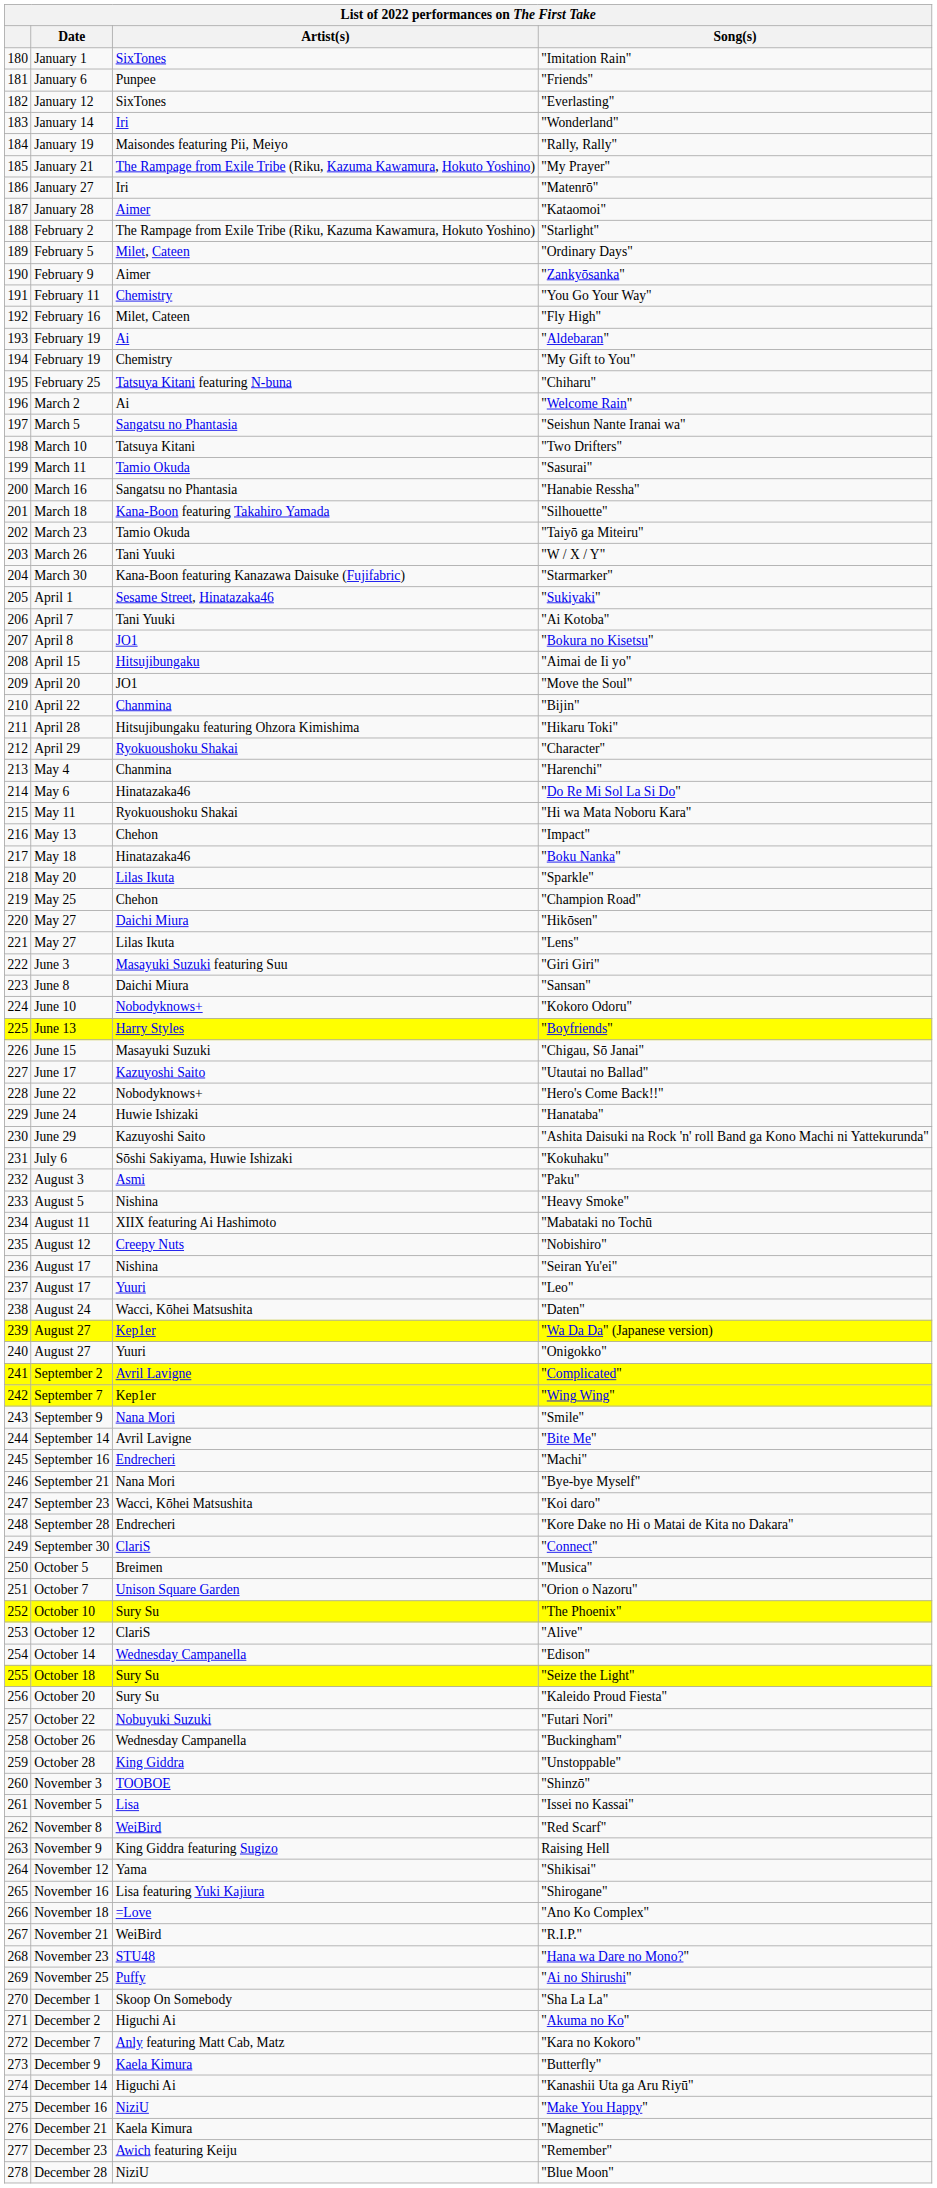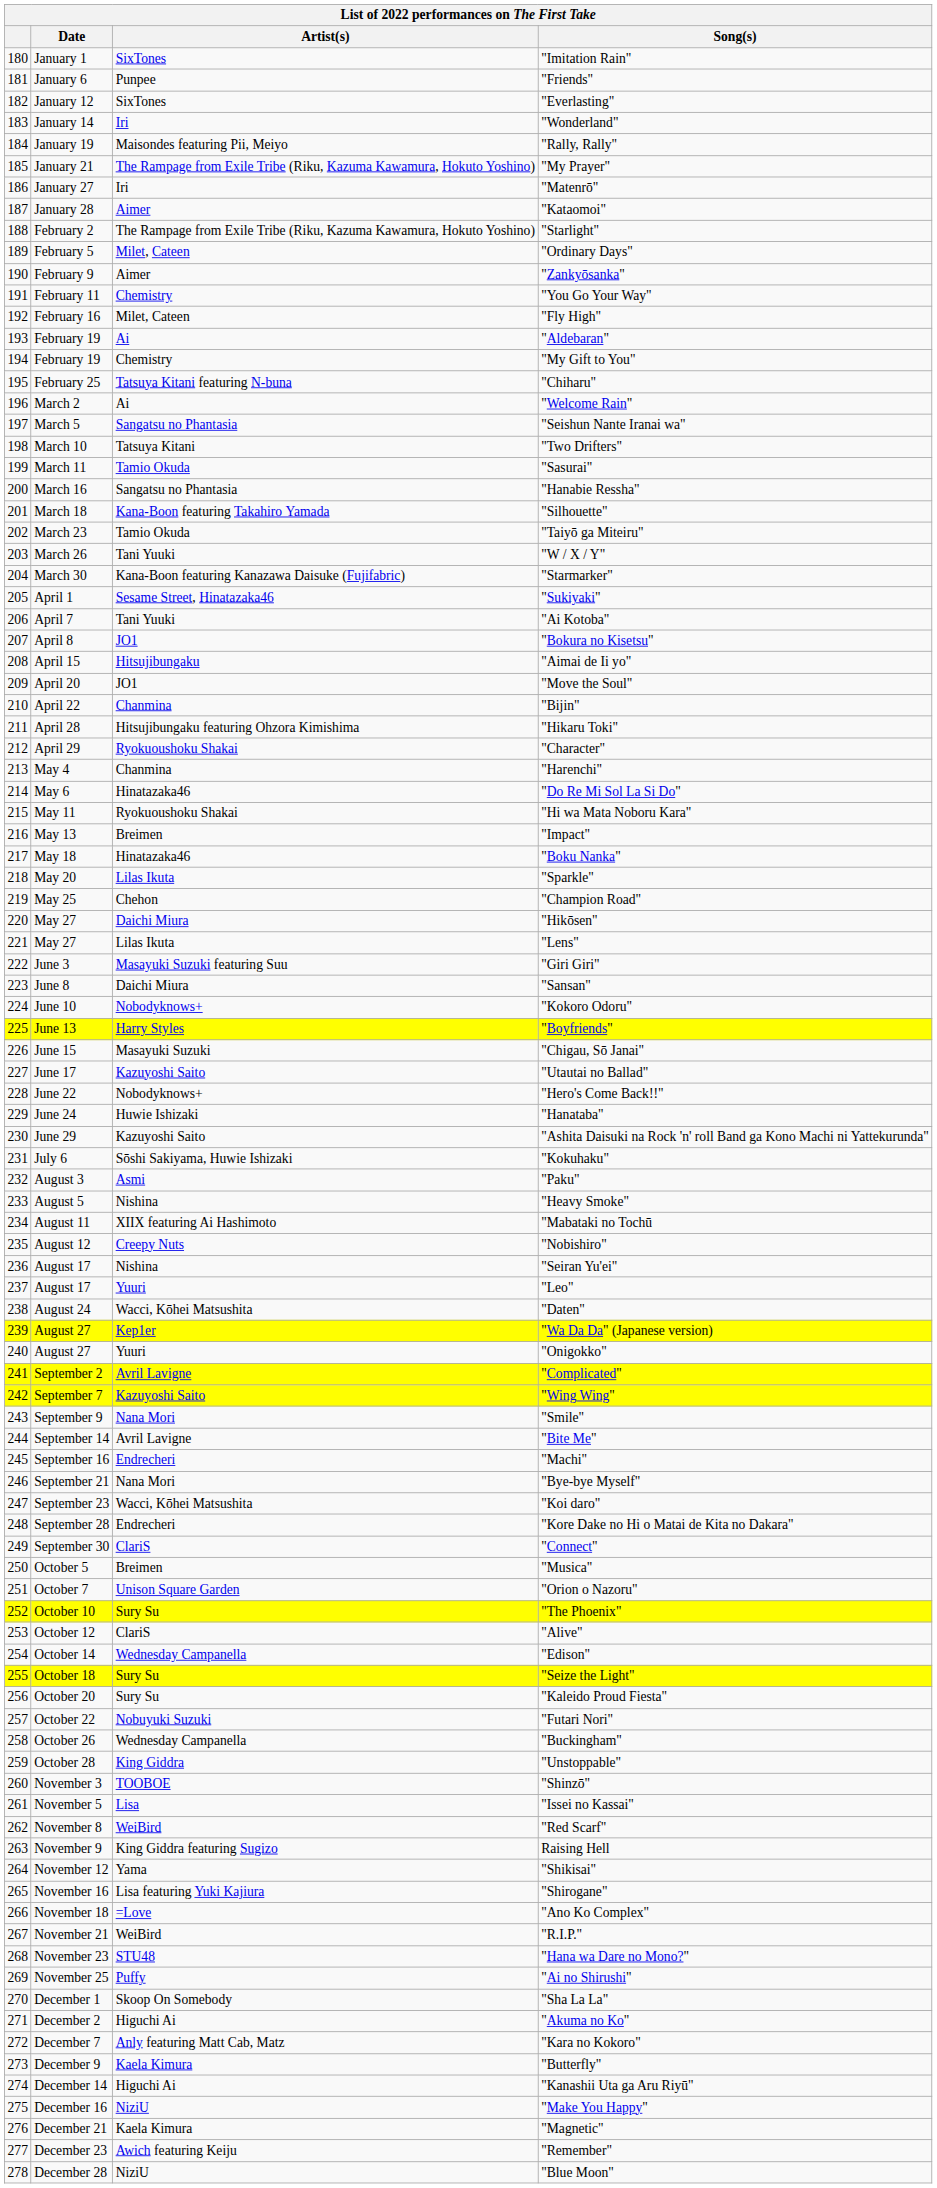 <table class="wikitable plainrowheaders collapsible">
 <tr>
 <th scope="col" colspan="4">List of 2022 performances on <em>The First Take</em></th>
 </tr>
 <tr>
 <th scope="col"></th>
 <th scope="col">Date</th>
 <th scope="col">Artist(s)</th>
 <th scope="col">Song(s)</th>
 </tr>
 <tr>
 <td style="text-align:center">180</td>
 <td>January 1</td>
 <td><a href='#'>SixTones</a></td>
 <td>"Imitation Rain"</td>
 </tr>
 <tr>
 <td style="text-align:center">181</td>
 <td>January 6</td>
 <td>Punpee</td>
 <td>"Friends"</td>
 </tr>
 <tr>
 <td style="text-align:center">182</td>
 <td>January 12</td>
 <td>SixTones</td>
 <td>"Everlasting"</td>
 </tr>
 <tr>
 <td style="text-align:center">183</td>
 <td>January 14</td>
 <td><a href='#'>Iri</a></td>
 <td>"Wonderland"</td>
 </tr>
 <tr>
 <td style="text-align:center">184</td>
 <td>January 19</td>
 <td>Maisondes featuring Pii, Meiyo</td>
 <td>"Rally, Rally"</td>
 </tr>
 <tr>
 <td style="text-align:center">185</td>
 <td>January 21</td>
 <td><a href='#'>The Rampage from Exile Tribe</a> (Riku, <a href='#'>Kazuma Kawamura</a>, <a href='#'>Hokuto Yoshino</a>)</td>
 <td>"My Prayer"</td>
 </tr>
 <tr>
 <td style="text-align:center">186</td>
 <td>January 27</td>
 <td>Iri</td>
 <td>"Matenrō"</td>
 </tr>
 <tr>
 <td style="text-align:center">187</td>
 <td>January 28</td>
 <td><a href='#'>Aimer</a></td>
 <td>"Kataomoi"</td>
 </tr>
 <tr>
 <td style="text-align:center">188</td>
 <td>February 2</td>
 <td>The Rampage from Exile Tribe (Riku, Kazuma Kawamura, Hokuto Yoshino)</td>
 <td>"Starlight"</td>
 </tr>
 <tr>
 <td style="text-align:center">189</td>
 <td>February 5</td>
 <td><a href='#'>Milet</a>, <a href='#'>Cateen</a></td>
 <td>"Ordinary Days"</td>
 </tr>
 <tr>
 <td style="text-align:center">190</td>
 <td>February 9</td>
 <td>Aimer</td>
 <td>"<a href='#'>Zankyōsanka</a>"</td>
 </tr>
 <tr>
 <td style="text-align:center">191</td>
 <td>February 11</td>
 <td><a href='#'>Chemistry</a></td>
 <td>"You Go Your Way"</td>
 </tr>
 <tr>
 <td style="text-align:center">192</td>
 <td>February 16</td>
 <td>Milet, Cateen</td>
 <td>"Fly High"</td>
 </tr>
 <tr>
 <td style="text-align:center">193</td>
 <td>February 19</td>
 <td><a href='#'>Ai</a></td>
 <td>"<a href='#'>Aldebaran</a>"</td>
 </tr>
 <tr>
 <td style="text-align:center">194</td>
 <td>February 19</td>
 <td>Chemistry</td>
 <td>"My Gift to You"</td>
 </tr>
 <tr>
 <td style="text-align:center">195</td>
 <td>February 25</td>
 <td><a href='#'>Tatsuya Kitani</a> featuring <a href='#'>N-buna</a></td>
 <td>"Chiharu"</td>
 </tr>
 <tr>
 <td style="text-align:center">196</td>
 <td>March 2</td>
 <td>Ai</td>
 <td>"<a href='#'>Welcome Rain</a>"</td>
 </tr>
 <tr>
 <td style="text-align:center">197</td>
 <td>March 5</td>
 <td><a href='#'>Sangatsu no Phantasia</a></td>
 <td>"Seishun Nante Iranai wa"</td>
 </tr>
 <tr>
 <td style="text-align:center">198</td>
 <td>March 10</td>
 <td>Tatsuya Kitani</td>
 <td>"Two Drifters"</td>
 </tr>
 <tr>
 <td style="text-align:center">199</td>
 <td>March 11</td>
 <td><a href='#'>Tamio Okuda</a></td>
 <td>"Sasurai"</td>
 </tr>
 <tr>
 <td style="text-align:center">200</td>
 <td>March 16</td>
 <td>Sangatsu no Phantasia</td>
 <td>"Hanabie Ressha"</td>
 </tr>
 <tr>
 <td style="text-align:center">201</td>
 <td>March 18</td>
 <td><a href='#'>Kana-Boon</a> featuring <a href='#'>Takahiro Yamada</a></td>
 <td>"Silhouette"</td>
 </tr>
 <tr>
 <td style="text-align:center">202</td>
 <td>March 23</td>
 <td>Tamio Okuda</td>
 <td>"Taiyō ga Miteiru"</td>
 </tr>
 <tr>
 <td style="text-align:center">203</td>
 <td>March 26</td>
 <td>Tani Yuuki</td>
 <td>"W / X / Y"</td>
 </tr>
 <tr>
 <td style="text-align:center">204</td>
 <td>March 30</td>
 <td>Kana-Boon featuring Kanazawa Daisuke (<a href='#'>Fujifabric</a>)</td>
 <td>"Starmarker"</td>
 </tr>
 <tr>
 <td style="text-align:center">205</td>
 <td>April 1</td>
 <td><a href='#'>Sesame Street</a>, <a href='#'>Hinatazaka46</a></td>
 <td>"<a href='#'>Sukiyaki</a>"</td>
 </tr>
 <tr>
 <td style="text-align:center">206</td>
 <td>April 7</td>
 <td>Tani Yuuki</td>
 <td>"Ai Kotoba"</td>
 </tr>
 <tr>
 <td style="text-align:center">207</td>
 <td>April 8</td>
 <td><a href='#'>JO1</a></td>
 <td>"<a href='#'>Bokura no Kisetsu</a>"</td>
 </tr>
 <tr>
 <td style="text-align:center">208</td>
 <td>April 15</td>
 <td><a href='#'>Hitsujibungaku</a></td>
 <td>"Aimai de Ii yo"</td>
 </tr>
 <tr>
 <td style="text-align:center">209</td>
 <td>April 20</td>
 <td>JO1</td>
 <td>"Move the Soul"</td>
 </tr>
 <tr>
 <td style="text-align:center">210</td>
 <td>April 22</td>
 <td><a href='#'>Chanmina</a></td>
 <td>"Bijin"</td>
 </tr>
 <tr>
 <td style="text-align:center">211</td>
 <td>April 28</td>
 <td>Hitsujibungaku featuring Ohzora Kimishima</td>
 <td>"Hikaru Toki"</td>
 </tr>
 <tr>
 <td style="text-align:center">212</td>
 <td>April 29</td>
 <td><a href='#'>Ryokuoushoku Shakai</a></td>
 <td>"Character"</td>
 </tr>
 <tr>
 <td style="text-align:center">213</td>
 <td>May 4</td>
 <td>Chanmina</td>
 <td>"Harenchi"</td>
 </tr>
 <tr>
 <td style="text-align:center">214</td>
 <td>May 6</td>
 <td>Hinatazaka46</td>
 <td>"<a href='#'>Do Re Mi Sol La Si Do</a>"</td>
 </tr>
 <tr>
 <td style="text-align:center">215</td>
 <td>May 11</td>
 <td>Ryokuoushoku Shakai</td>
 <td>"Hi wa Mata Noboru Kara"</td>
 </tr>
 <tr>
 <td style="text-align:center">216</td>
 <td>May 13</td>
-<td>Chehon</td>
+<td>Breimen</td>
 <td>"Impact"</td>
 </tr>
 <tr>
 <td style="text-align:center">217</td>
 <td>May 18</td>
 <td>Hinatazaka46</td>
 <td>"<a href='#'>Boku Nanka</a>"</td>
 </tr>
 <tr>
 <td style="text-align:center">218</td>
 <td>May 20</td>
 <td><a href='#'>Lilas Ikuta</a></td>
 <td>"Sparkle"</td>
 </tr>
 <tr>
 <td style="text-align:center">219</td>
 <td>May 25</td>
 <td>Chehon</td>
 <td>"Champion Road"</td>
 </tr>
 <tr>
 <td style="text-align:center">220</td>
 <td>May 27</td>
 <td><a href='#'>Daichi Miura</a></td>
 <td>"Hikōsen"</td>
 </tr>
 <tr>
 <td style="text-align:center">221</td>
 <td>May 27</td>
 <td>Lilas Ikuta</td>
 <td>"Lens"</td>
 </tr>
 <tr>
 <td style="text-align:center">222</td>
 <td>June 3</td>
 <td><a href='#'>Masayuki Suzuki</a> featuring Suu</td>
 <td>"Giri Giri"</td>
 </tr>
 <tr>
 <td style="text-align:center">223</td>
 <td>June 8</td>
 <td>Daichi Miura</td>
 <td>"Sansan"</td>
 </tr>
 <tr>
 <td style="text-align:center">224</td>
 <td>June 10</td>
 <td><a href='#'>Nobodyknows+</a></td>
 <td>"Kokoro Odoru"</td>
 </tr>
 <tr style="background-color:yellow">
 <td style="text-align:center">225</td>
 <td>June 13</td>
 <td><a href='#'>Harry Styles</a></td>
 <td>"<a href='#'>Boyfriends</a>"</td>
 </tr>
 <tr>
 <td style="text-align:center">226</td>
 <td>June 15</td>
 <td>Masayuki Suzuki</td>
 <td>"Chigau, Sō Janai"</td>
 </tr>
 <tr>
 <td style="text-align:center">227</td>
 <td>June 17</td>
 <td><a href='#'>Kazuyoshi Saito</a></td>
 <td>"Utautai no Ballad"</td>
 </tr>
 <tr>
 <td style="text-align:center">228</td>
 <td>June 22</td>
 <td>Nobodyknows+</td>
 <td>"Hero's Come Back!!"</td>
 </tr>
 <tr>
 <td style="text-align:center">229</td>
 <td>June 24</td>
 <td>Huwie Ishizaki</td>
 <td>"Hanataba"</td>
 </tr>
 <tr>
 <td style="text-align:center">230</td>
 <td>June 29</td>
 <td>Kazuyoshi Saito</td>
 <td>"Ashita Daisuki na Rock 'n' roll Band ga Kono Machi ni Yattekurunda"</td>
 </tr>
 <tr>
 <td style="text-align:center">231</td>
 <td>July 6</td>
 <td>Sōshi Sakiyama, Huwie Ishizaki</td>
 <td>"Kokuhaku"</td>
 </tr>
 <tr>
 <td style="text-align:center">232</td>
 <td>August 3</td>
 <td><a href='#'>Asmi</a></td>
 <td>"Paku"</td>
 </tr>
 <tr>
 <td style="text-align:center">233</td>
 <td>August 5</td>
 <td>Nishina</td>
 <td>"Heavy Smoke"</td>
 </tr>
 <tr>
 <td style="text-align:center">234</td>
 <td>August 11</td>
 <td>XIIX featuring Ai Hashimoto</td>
 <td>"Mabataki no Tochū</td>
 </tr>
 <tr>
 <td style="text-align:center">235</td>
 <td>August 12</td>
 <td><a href='#'>Creepy Nuts</a></td>
 <td>"Nobishiro"</td>
 </tr>
 <tr>
 <td style="text-align:center">236</td>
 <td>August 17</td>
 <td>Nishina</td>
 <td>"Seiran Yu'ei"</td>
 </tr>
 <tr>
 <td style="text-align:center">237</td>
 <td>August 17</td>
 <td><a href='#'>Yuuri</a></td>
 <td>"Leo"</td>
 </tr>
 <tr>
 <td style="text-align:center">238</td>
 <td>August 24</td>
 <td>Wacci, Kōhei Matsushita</td>
 <td>"Daten"</td>
 </tr>
 <tr style="background-color:yellow">
 <td style="text-align:center">239</td>
 <td>August 27</td>
 <td><a href='#'>Kep1er</a></td>
 <td>"<a href='#'>Wa Da Da</a>" (Japanese version)</td>
 </tr>
 <tr>
 <td style="text-align:center">240</td>
 <td>August 27</td>
 <td>Yuuri</td>
 <td>"Onigokko"</td>
 </tr>
 <tr style="background-color:yellow">
 <td style="text-align:center">241</td>
 <td>September 2</td>
 <td><a href='#'>Avril Lavigne</a></td>
 <td>"<a href='#'>Complicated</a>"</td>
 </tr>
 <tr style="background-color:yellow">
 <td style="text-align:center">242</td>
 <td>September 7</td>
-<td>Kep1er</td>
+<td><a href='#'>Kazuyoshi Saito</a></td>
 <td>"<a href='#'>Wing Wing</a>"</td>
 </tr>
 <tr>
 <td style="text-align:center">243</td>
 <td>September 9</td>
 <td><a href='#'>Nana Mori</a></td>
 <td>"Smile"</td>
 </tr>
 <tr>
 <td style="text-align:center">244</td>
 <td>September 14</td>
 <td>Avril Lavigne</td>
 <td>"<a href='#'>Bite Me</a>"</td>
 </tr>
 <tr>
 <td style="text-align:center">245</td>
 <td>September 16</td>
 <td><a href='#'>Endrecheri</a></td>
 <td>"Machi"</td>
 </tr>
 <tr>
 <td style="text-align:center">246</td>
 <td>September 21</td>
 <td>Nana Mori</td>
 <td>"Bye-bye Myself"</td>
 </tr>
 <tr>
 <td style="text-align:center">247</td>
 <td>September 23</td>
 <td>Wacci, Kōhei Matsushita</td>
 <td>"Koi daro"</td>
 </tr>
 <tr>
 <td style="text-align:center">248</td>
 <td>September 28</td>
 <td>Endrecheri</td>
 <td>"Kore Dake no Hi o Matai de Kita no Dakara"</td>
 </tr>
 <tr>
 <td style="text-align:center">249</td>
 <td>September 30</td>
 <td><a href='#'>ClariS</a></td>
 <td>"<a href='#'>Connect</a>"</td>
 </tr>
 <tr>
 <td style="text-align:center">250</td>
 <td>October 5</td>
 <td>Breimen</td>
 <td>"Musica"</td>
 </tr>
 <tr>
 <td style="text-align:center">251</td>
 <td>October 7</td>
 <td><a href='#'>Unison Square Garden</a></td>
 <td>"Orion o Nazoru"</td>
 </tr>
 <tr style="background-color:yellow">
 <td style="text-align:center">252</td>
 <td>October 10</td>
 <td>Sury Su</td>
 <td>"The Phoenix"</td>
 </tr>
 <tr>
 <td style="text-align:center">253</td>
 <td>October 12</td>
 <td>ClariS</td>
 <td>"Alive"</td>
 </tr>
 <tr>
 <td style="text-align:center">254</td>
 <td>October 14</td>
 <td><a href='#'>Wednesday Campanella</a></td>
 <td>"Edison"</td>
 </tr>
 <tr style="background-color:yellow">
 <td style="text-align:center">255</td>
 <td>October 18</td>
 <td>Sury Su</td>
 <td>"Seize the Light"</td>
 </tr>
 <tr>
 <td style="text-align:center">256</td>
 <td>October 20</td>
 <td>Sury Su</td>
 <td>"Kaleido Proud Fiesta"</td>
 </tr>
 <tr>
 <td style="text-align:center">257</td>
 <td>October 22</td>
 <td><a href='#'>Nobuyuki Suzuki</a></td>
 <td>"Futari Nori"</td>
 </tr>
 <tr>
 <td style="text-align:center">258</td>
 <td>October 26</td>
 <td>Wednesday Campanella</td>
 <td>"Buckingham"</td>
 </tr>
 <tr>
 <td style="text-align:center">259</td>
 <td>October 28</td>
 <td><a href='#'>King Giddra</a></td>
 <td>"Unstoppable"</td>
 </tr>
 <tr>
 <td style="text-align:center">260</td>
 <td>November 3</td>
 <td><a href='#'>TOOBOE</a></td>
 <td>"Shinzō"</td>
 </tr>
 <tr>
 <td style="text-align:center">261</td>
 <td>November 5</td>
 <td><a href='#'>Lisa</a></td>
 <td>"Issei no Kassai"</td>
 </tr>
 <tr>
 <td style="text-align:center">262</td>
 <td>November 8</td>
 <td><a href='#'>WeiBird</a></td>
 <td>"Red Scarf"</td>
 </tr>
 <tr>
 <td style="text-align:center">263</td>
 <td>November 9</td>
 <td>King Giddra featuring <a href='#'>Sugizo</a></td>
 <td>Raising Hell</td>
 </tr>
 <tr>
 <td style="text-align:center">264</td>
 <td>November 12</td>
 <td>Yama</td>
 <td>"Shikisai"</td>
 </tr>
 <tr>
 <td style="text-align:center">265</td>
 <td>November 16</td>
 <td>Lisa featuring <a href='#'>Yuki Kajiura</a></td>
 <td>"Shirogane"</td>
 </tr>
 <tr>
 <td style="text-align:center">266</td>
 <td>November 18</td>
 <td><a href='#'>=Love</a></td>
 <td>"Ano Ko Complex"</td>
 </tr>
 <tr>
 <td style="text-align:center">267</td>
 <td>November 21</td>
 <td>WeiBird</td>
 <td>"R.I.P."</td>
 </tr>
 <tr>
 <td style="text-align:center">268</td>
 <td>November 23</td>
 <td><a href='#'>STU48</a></td>
 <td>"<a href='#'>Hana wa Dare no Mono?</a>"</td>
 </tr>
 <tr>
 <td style="text-align:center">269</td>
 <td>November 25</td>
 <td><a href='#'>Puffy</a></td>
 <td>"<a href='#'>Ai no Shirushi</a>"</td>
 </tr>
 <tr>
 <td style="text-align:center">270</td>
 <td>December 1</td>
 <td>Skoop On Somebody</td>
 <td>"Sha La La"</td>
 </tr>
 <tr>
 <td style="text-align:center">271</td>
 <td>December 2</td>
 <td>Higuchi Ai</td>
 <td>"<a href='#'>Akuma no Ko</a>"</td>
 </tr>
 <tr>
 <td style="text-align:center">272</td>
 <td>December 7</td>
 <td><a href='#'>Anly</a> featuring Matt Cab, Matz</td>
 <td>"Kara no Kokoro"</td>
 </tr>
 <tr>
 <td style="text-align:center">273</td>
 <td>December 9</td>
 <td><a href='#'>Kaela Kimura</a></td>
 <td>"Butterfly"</td>
 </tr>
 <tr>
 <td style="text-align:center">274</td>
 <td>December 14</td>
 <td>Higuchi Ai</td>
 <td>"Kanashii Uta ga Aru Riyū"</td>
 </tr>
 <tr>
 <td style="text-align:center">275</td>
 <td>December 16</td>
 <td><a href='#'>NiziU</a></td>
 <td>"<a href='#'>Make You Happy</a>"</td>
 </tr>
 <tr>
 <td style="text-align:center">276</td>
 <td>December 21</td>
 <td>Kaela Kimura</td>
 <td>"Magnetic"</td>
 </tr>
 <tr>
 <td style="text-align:center">277</td>
 <td>December 23</td>
 <td><a href='#'>Awich</a> featuring Keiju</td>
 <td>"Remember"</td>
 </tr>
 <tr>
 <td style="text-align:center">278</td>
 <td>December 28</td>
 <td>NiziU</td>
 <td>"Blue Moon"</td>
 </tr>
 </table>
